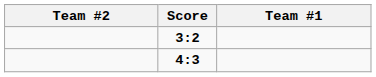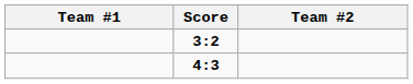 <table class="wikitable" style="text-align:center;">
 <tr>
+<th width=140>Team #1</th>
+<th width=50>Score</th>
 <th width=140>Team #2</th>
-<th width=50>Score</th>
-<th width=140>Team #1</th>
 </tr>
 <tr>
+<td style="text-align:right;"></td>
+<td><strong>3:2</strong></td>
 <td style="text-align:left;"></td>
-<td><strong>3:2</strong></td>
-<td style="text-align:right;"></td>
 </tr>
 <tr>
+<td style="text-align:right;"></td>
+<td><strong>4:3</strong></td>
 <td style="text-align:left;"></td>
-<td><strong>4:3</strong></td>
-<td style="text-align:right;"></td>
 </tr>
 </table>
